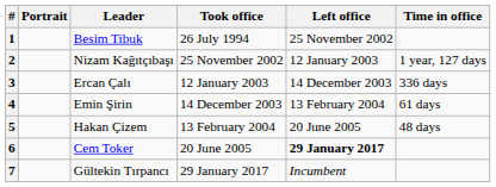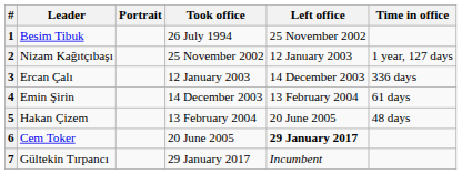 <table class="wikitable" style="font-size:90%;">
 <tr>
 <th>#</th>
+<th>Leader</th>
 <th>Portrait</th>
-<th>Leader</th>
 <th>Took office</th>
 <th>Left office</th>
 <th>Time in office</th>
 </tr>
 <tr>
 <th>1</th>
+<td><a href='#'>Besim Tibuk</a></td>
 <td></td>
-<td><a href='#'>Besim Tibuk</a></td>
 <td>26 July 1994</td>
 <td>25 November 2002</td>
 <td></td>
 </tr>
 <tr>
 <th>2</th>
+<td>Nizam Kağıtçıbaşı</td>
 <td></td>
-<td>Nizam Kağıtçıbaşı</td>
 <td>25 November 2002</td>
 <td>12 January 2003</td>
 <td>1 year, 127 days</td>
 </tr>
 <tr>
 <th>3</th>
+<td>Ercan Çalı</td>
 <td></td>
-<td>Ercan Çalı</td>
 <td>12 January 2003</td>
 <td>14 December 2003</td>
 <td>336 days</td>
 </tr>
 <tr>
 <th>4</th>
+<td>Emin Şirin</td>
 <td></td>
-<td>Emin Şirin</td>
 <td>14 December 2003</td>
 <td>13 February 2004</td>
 <td>61 days</td>
 </tr>
 <tr>
 <th>5</th>
+<td>Hakan Çizem</td>
 <td></td>
-<td>Hakan Çizem</td>
 <td>13 February 2004</td>
 <td>20 June 2005</td>
 <td>48 days</td>
 </tr>
 <tr>
 <th>6</th>
+<td><a href='#'>Cem Toker</a></td>
 <td></td>
-<td><a href='#'>Cem Toker</a></td>
 <td>20 June 2005</td>
 <td><strong>29 January 2017</strong></td>
 <td></td>
 </tr>
 <tr>
 <th>7</th>
+<td>Gültekin Tırpancı</td>
 <td></td>
-<td>Gültekin Tırpancı</td>
 <td>29 January 2017</td>
 <td><em>Incumbent</em></td>
 <td></td>
 </tr>
 </table>
